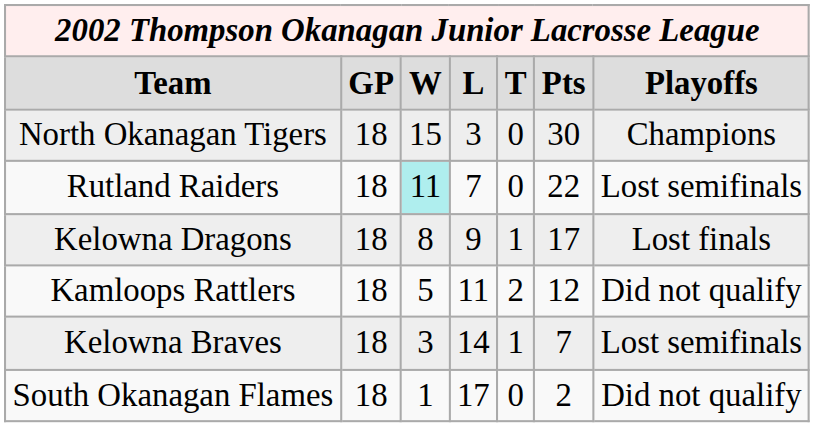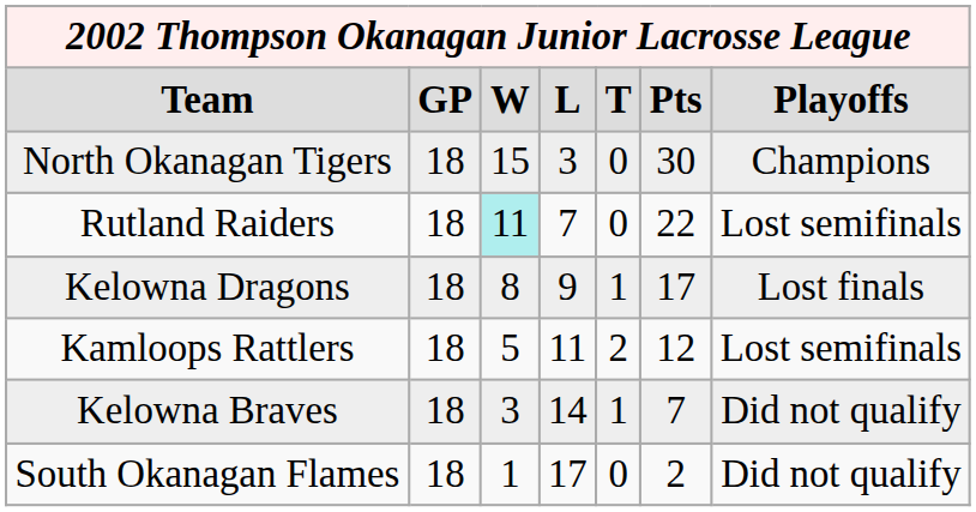 <table class="wikitable">
 <tr align="center" bgcolor="#ffeeee">
 <td colspan="7"><strong><em>2002 Thompson Okanagan Junior Lacrosse League</em></strong></td>
 </tr>
 <tr align="center"  bgcolor="#dddddd">
 <td><strong>Team </strong></td>
 <td><strong> GP </strong></td>
 <td><strong> W </strong></td>
 <td><strong> L </strong></td>
 <td><strong> T </strong></td>
 <td><strong>Pts</strong></td>
 <td><strong>Playoffs</strong></td>
 </tr>
 <tr align="center" bgcolor="#eeeeee">
 <td>North Okanagan Tigers</td>
 <td>18</td>
 <td>15</td>
 <td>3</td>
 <td>0</td>
 <td>30</td>
 <td>Champions</td>
 </tr>
 <tr align="center">
 <td>Rutland Raiders</td>
 <td>18</td>
 <td style="background: paleturquoise;">11</td>
 <td>7</td>
 <td>0</td>
 <td>22</td>
 <td>Lost semifinals</td>
 </tr>
 <tr align="center" bgcolor="#eeeeee">
 <td>Kelowna Dragons</td>
 <td>18</td>
 <td>8</td>
 <td>9</td>
 <td>1</td>
 <td>17</td>
 <td>Lost finals</td>
 </tr>
 <tr align="center">
 <td>Kamloops Rattlers</td>
 <td>18</td>
 <td>5</td>
 <td>11</td>
 <td>2</td>
 <td>12</td>
-<td>Did not qualify</td>
+<td>Lost semifinals</td>
 </tr>
 <tr align="center" bgcolor="#eeeeee">
 <td>Kelowna Braves</td>
 <td>18</td>
 <td>3</td>
 <td>14</td>
 <td>1</td>
 <td>7</td>
-<td>Lost semifinals</td>
+<td>Did not qualify</td>
 </tr>
 <tr align="center">
 <td>South Okanagan Flames</td>
 <td>18</td>
 <td>1</td>
 <td>17</td>
 <td>0</td>
 <td>2</td>
 <td>Did not qualify</td>
 </tr>
 </table>
